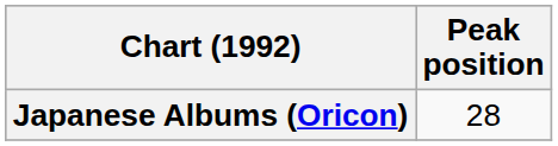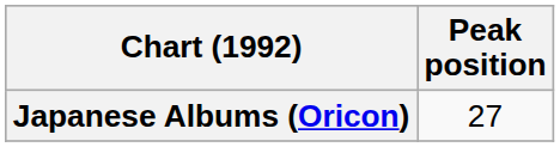 <table class="wikitable plainrowheaders" style="text-align:center">
 <tr>
 <th scope="col">Chart (1992)</th>
 <th scope="col">Peak<br> position</th>
 </tr>
 <tr>
 <th scope="row">Japanese Albums (<a href='#'>Oricon</a>)</th>
-<td>28</td>
+<td>27</td>
 </tr>
 </table>
